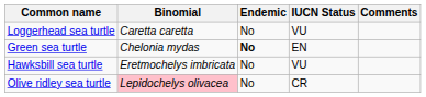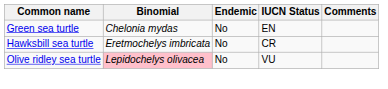 <table class="wikitable">
 <tr>
 <th>Common name</th>
 <th>Binomial</th>
 <th>Endemic</th>
 <th>IUCN Status</th>
 <th>Comments</th>
 </tr>
 <tr>
-<td><a href='#'>Loggerhead sea turtle</a></td>
-<td><em>Caretta caretta</em></td>
-<td>No</td>
-<td>VU</td>
-<td></td>
-</tr>
-<tr>
 <td><a href='#'>Green sea turtle</a></td>
 <td><em>Chelonia mydas</em></td>
-<td><strong>No</strong></td>
+<td>No</td>
 <td>EN</td>
 <td></td>
 </tr>
 <tr>
 <td><a href='#'>Hawksbill sea turtle</a></td>
 <td><em>Eretmochelys imbricata</em></td>
 <td>No</td>
-<td>VU</td>
+<td>CR</td>
 <td></td>
 </tr>
 <tr>
 <td><a href='#'>Olive ridley sea turtle</a></td>
 <td style="background: pink;"><em>Lepidochelys olivacea</em></td>
 <td>No</td>
-<td>CR</td>
+<td>VU</td>
 <td></td>
 </tr>
 </table>
